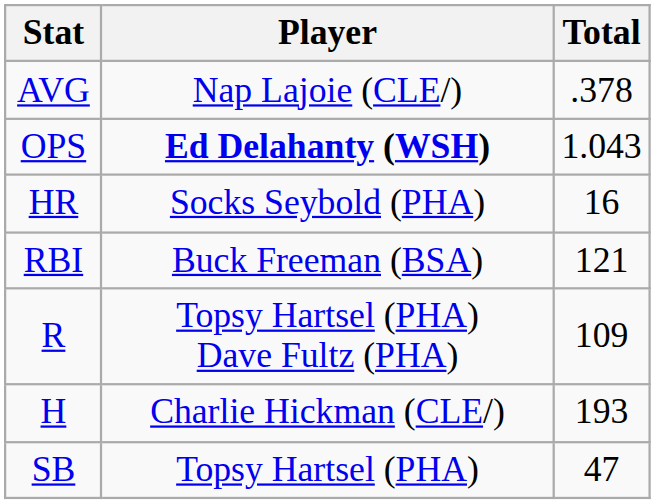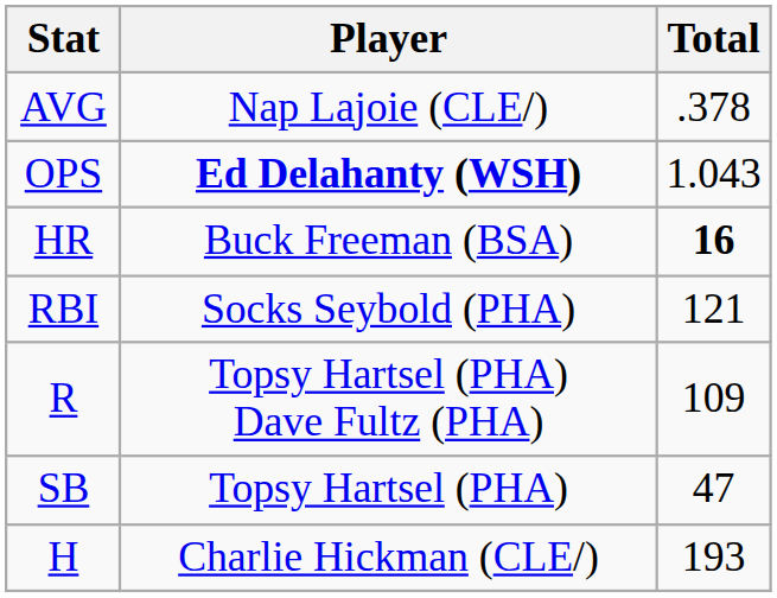 <table class="wikitable" style="text-align:center;">
 <tr>
 <th style="width:15%;">Stat</th>
 <th>Player</th>
 <th style="width:15%;">Total</th>
 </tr>
 <tr>
 <td><a href='#'>AVG</a></td>
 <td><a href='#'>Nap Lajoie</a> (<a href='#'>CLE</a>/)</td>
 <td>.378</td>
 </tr>
 <tr>
 <td><a href='#'>OPS</a></td>
 <td><strong><a href='#'>Ed Delahanty</a> (<a href='#'>WSH</a>)</strong></td>
 <td>1.043</td>
 </tr>
 <tr>
 <td><a href='#'>HR</a></td>
-<td><a href='#'>Socks Seybold</a> (<a href='#'>PHA</a>)</td>
-<td>16</td>
+<td><a href='#'>Buck Freeman</a> (<a href='#'>BSA</a>)</td>
+<td><strong>16</strong></td>
 </tr>
 <tr>
 <td><a href='#'>RBI</a></td>
-<td><a href='#'>Buck Freeman</a> (<a href='#'>BSA</a>)</td>
+<td><a href='#'>Socks Seybold</a> (<a href='#'>PHA</a>)</td>
 <td>121</td>
 </tr>
 <tr>
 <td><a href='#'>R</a></td>
 <td><a href='#'>Topsy Hartsel</a> (<a href='#'>PHA</a>)<br><a href='#'>Dave Fultz</a> (<a href='#'>PHA</a>)</td>
 <td>109</td>
 </tr>
 <tr>
+<td><a href='#'>SB</a></td>
+<td><a href='#'>Topsy Hartsel</a> (<a href='#'>PHA</a>)</td>
+<td>47</td>
+</tr>
+<tr>
 <td><a href='#'>H</a></td>
 <td><a href='#'>Charlie Hickman</a> (<a href='#'>CLE</a>/)</td>
 <td>193</td>
 </tr>
-<tr>
-<td><a href='#'>SB</a></td>
-<td><a href='#'>Topsy Hartsel</a> (<a href='#'>PHA</a>)</td>
-<td>47</td>
-</tr>
 </table>
